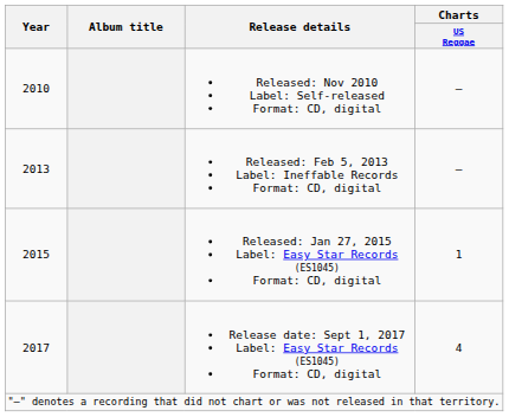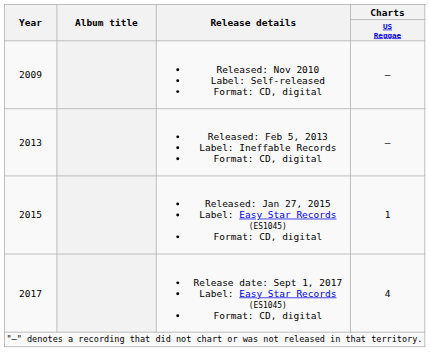 <table class="wikitable plainrowheaders" style="text-align:center;">
 <tr>
 <th rowspan="2;">Year</th>
 <th scope="col" rowspan="2" style="width:10em;">Album title</th>
 <th scope="col" rowspan="2" style="width:20em;">Release details</th>
 <th scope="col" colspan="3">Charts</th>
 </tr>
 <tr>
 <th style="font-size:80%;"><a href='#'>US<br>Reggae</a></th>
 </tr>
 <tr>
-<td>2010</td>
+<td>2009</td>
 <th></th>
 <td><br><ul><li>Released: Nov 2010</li><li>Label: Self-released</li><li>Format: CD, digital</li></ul></td>
 <td>—</td>
 </tr>
 <tr>
 <td>2013</td>
 <th></th>
 <td><br><ul><li>Released: Feb 5, 2013</li><li>Label: Ineffable Records</li><li>Format: CD, digital</li></ul></td>
 <td>—</td>
 </tr>
 <tr>
 <td>2015</td>
 <th></th>
 <td><br><ul><li>Released: Jan 27, 2015</li><li>Label:  <a href='#'>Easy Star Records</a> <small>(ES1045)</small></li><li>Format: CD, digital</li></ul></td>
 <td>1</td>
 </tr>
 <tr>
 <td>2017</td>
 <th></th>
 <td><br><ul><li>Release date: Sept 1, 2017</li><li>Label:  <a href='#'>Easy Star Records</a> <small>(ES1045)</small></li><li>Format: CD, digital</li></ul></td>
 <td>4</td>
 </tr>
 <tr>
 <td colspan="6" style="font-size:90%">"—" denotes a recording that did not chart or was not released in that territory.<br></td>
 </tr>
 </table>
